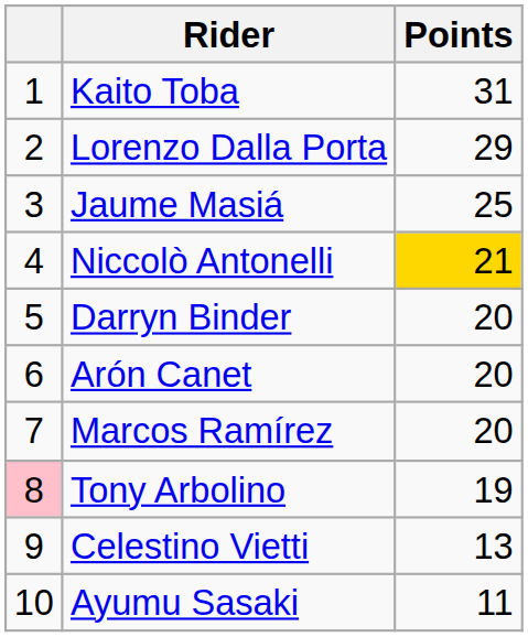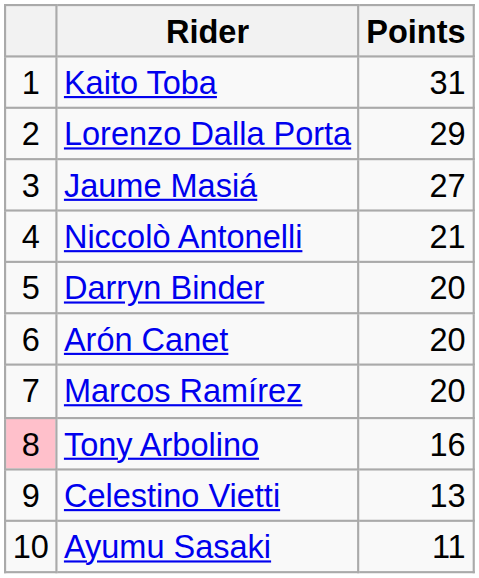 <table class="wikitable" style="font-size: 95%;">
 <tr>
 <th></th>
 <th>Rider</th>
 <th>Points</th>
 </tr>
 <tr>
 <td align=center>1</td>
 <td> <a href='#'>Kaito Toba</a></td>
 <td align=right>31</td>
 </tr>
 <tr>
 <td align=center>2</td>
 <td> <a href='#'>Lorenzo Dalla Porta</a></td>
 <td align=right>29</td>
 </tr>
 <tr>
 <td align=center>3</td>
 <td> <a href='#'>Jaume Masiá</a></td>
-<td align=right>25</td>
+<td align=right>27</td>
 </tr>
 <tr>
 <td align=center>4</td>
 <td> <a href='#'>Niccolò Antonelli</a></td>
-<td align=right style="background: gold;">21</td>
+<td align=right>21</td>
 </tr>
 <tr>
 <td align=center>5</td>
 <td> <a href='#'>Darryn Binder</a></td>
 <td align=right>20</td>
 </tr>
 <tr>
 <td align=center>6</td>
 <td> <a href='#'>Arón Canet</a></td>
 <td align=right>20</td>
 </tr>
 <tr>
 <td align=center>7</td>
 <td> <a href='#'>Marcos Ramírez</a></td>
 <td align=right>20</td>
 </tr>
 <tr>
 <td align=center style="background: pink;">8</td>
 <td> <a href='#'>Tony Arbolino</a></td>
-<td align=right>19</td>
+<td align=right>16</td>
 </tr>
 <tr>
 <td align=center>9</td>
 <td> <a href='#'>Celestino Vietti</a></td>
 <td align=right>13</td>
 </tr>
 <tr>
 <td align=center>10</td>
 <td> <a href='#'>Ayumu Sasaki</a></td>
 <td align=right>11</td>
 </tr>
 </table>
